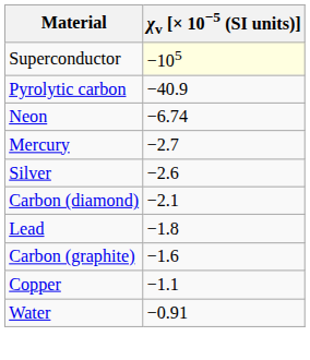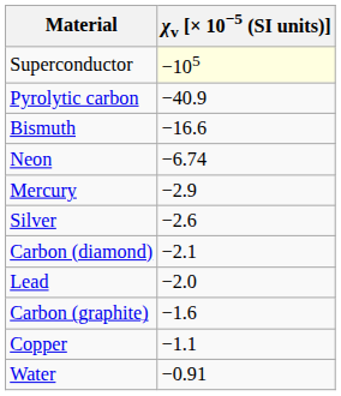 <table class="wikitable sortable">
 <tr>
 <th>Material</th>
 <th><em>χ</em><sub>v</sub> [× 10<sup>−5</sup> (SI units)]</th>
 </tr>
 <tr>
 <td>Superconductor</td>
 <td style="background: lightyellow;">−10<sup>5</sup></td>
 </tr>
 <tr>
 <td><a href='#'>Pyrolytic carbon</a></td>
 <td>−40.9</td>
 </tr>
 <tr>
+<td><a href='#'>Bismuth</a></td>
+<td>−16.6</td>
+</tr>
+<tr>
 <td><a href='#'>Neon</a></td>
 <td>−6.74</td>
 </tr>
 <tr>
 <td><a href='#'>Mercury</a></td>
-<td>−2.7</td>
+<td>−2.9</td>
 </tr>
 <tr>
 <td><a href='#'>Silver</a></td>
 <td>−2.6</td>
 </tr>
 <tr>
 <td><a href='#'>Carbon (diamond)</a></td>
 <td>−2.1</td>
 </tr>
 <tr>
 <td><a href='#'>Lead</a></td>
-<td>−1.8</td>
+<td>−2.0</td>
 </tr>
 <tr>
 <td><a href='#'>Carbon (graphite)</a></td>
 <td>−1.6</td>
 </tr>
 <tr>
 <td><a href='#'>Copper</a></td>
 <td>−1.1</td>
 </tr>
 <tr>
 <td><a href='#'>Water</a></td>
 <td>−0.91</td>
 </tr>
 </table>
